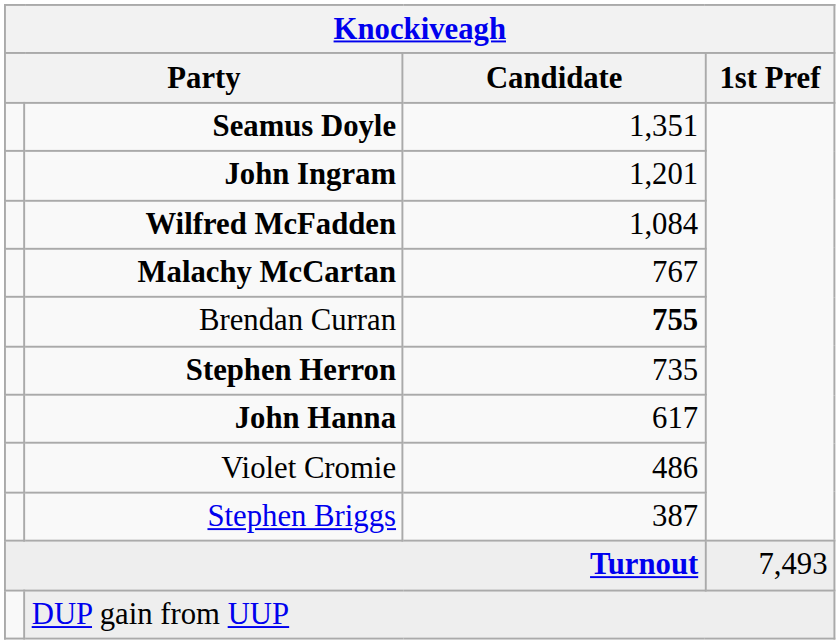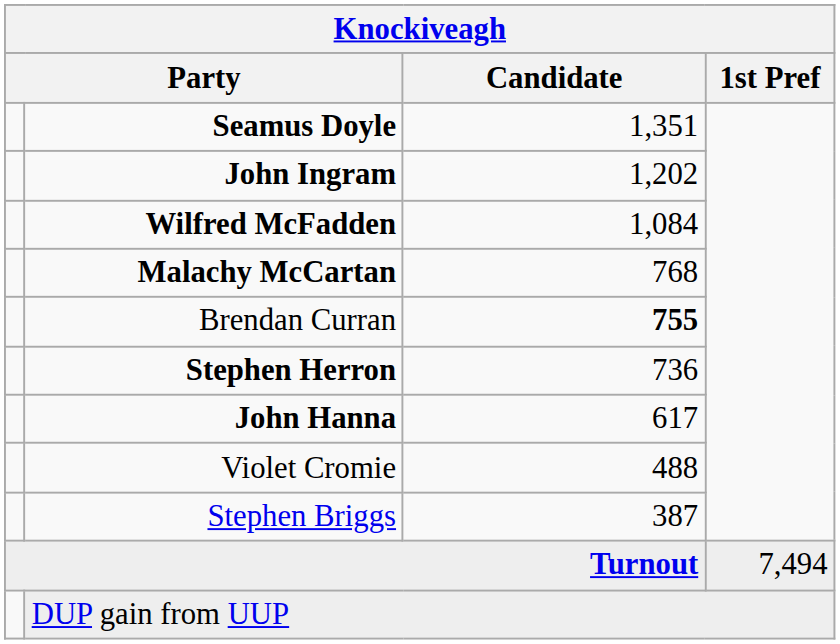 <table class="wikitable">
 <tr>
 <th colspan="4" align="center"><a href='#'>Knockiveagh</a></th>
 </tr>
 <tr>
 <th colspan="2" align="center" width=200>Party</th>
 <th width=150>Candidate</th>
 <th width=60>1st Pref</th>
 </tr>
 <tr>
 <td></td>
 <td align="right"><strong>Seamus Doyle</strong></td>
 <td align="right">1,351</td>
 </tr>
 <tr>
 <td></td>
 <td align="right"><strong>John Ingram</strong></td>
-<td align="right">1,201</td>
+<td align="right">1,202</td>
 </tr>
 <tr>
 <td></td>
 <td align="right"><strong>Wilfred McFadden</strong></td>
 <td align="right">1,084</td>
 </tr>
 <tr>
 <td></td>
 <td align="right"><strong>Malachy McCartan</strong></td>
-<td align="right">767</td>
+<td align="right">768</td>
 </tr>
 <tr>
 <td></td>
 <td align="right">Brendan Curran</td>
 <td align="right"><strong>755</strong></td>
 </tr>
 <tr>
 <td></td>
 <td align="right"><strong>Stephen Herron</strong></td>
-<td align="right">735</td>
+<td align="right">736</td>
 </tr>
 <tr>
 <td></td>
 <td align="right"><strong>John Hanna</strong></td>
 <td align="right">617</td>
 </tr>
 <tr>
 <td></td>
 <td align="right">Violet Cromie</td>
-<td align="right">486</td>
+<td align="right">488</td>
 </tr>
 <tr>
 <td></td>
 <td align="right"><a href='#'>Stephen Briggs</a></td>
 <td align="right">387</td>
 </tr>
 <tr bgcolor="EEEEEE">
 <td colspan=3 align="right"><strong><a href='#'>Turnout</a></strong></td>
-<td align="right">7,493</td>
+<td align="right">7,494</td>
 </tr>
 <tr>
 <td bgcolor=></td>
 <td colspan=3 bgcolor="EEEEEE"><a href='#'>DUP</a> gain from <a href='#'>UUP</a></td>
 </tr>
 </table>
